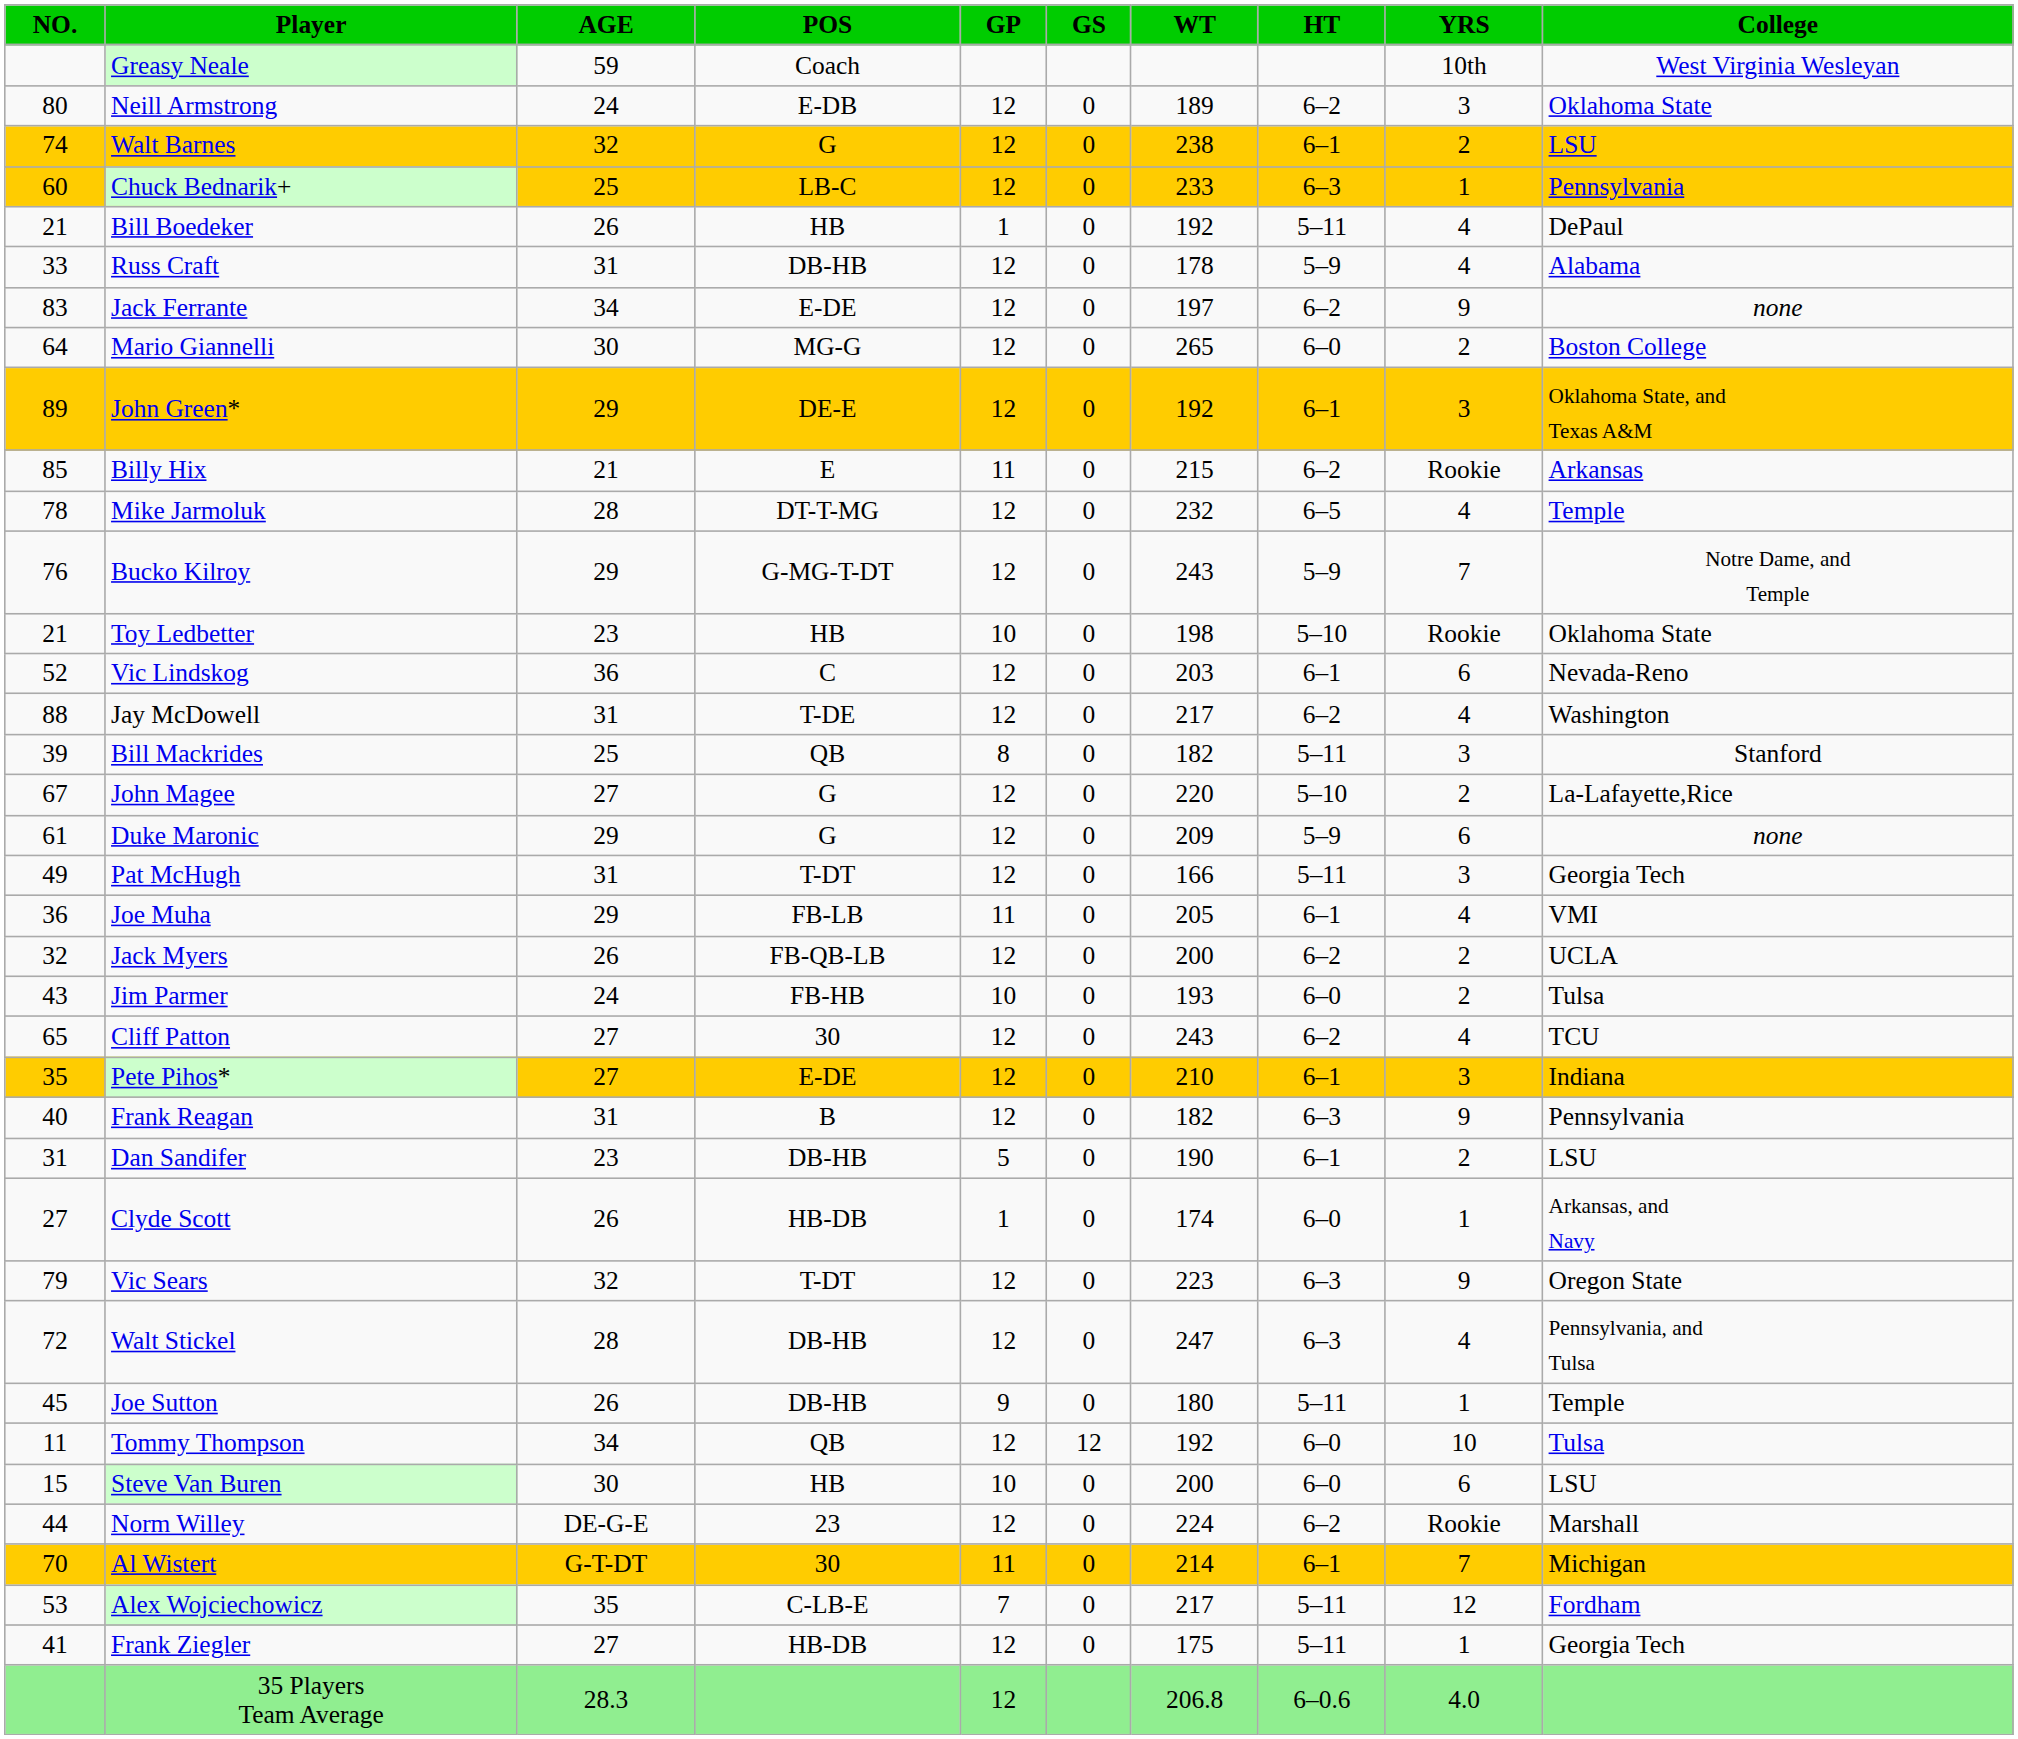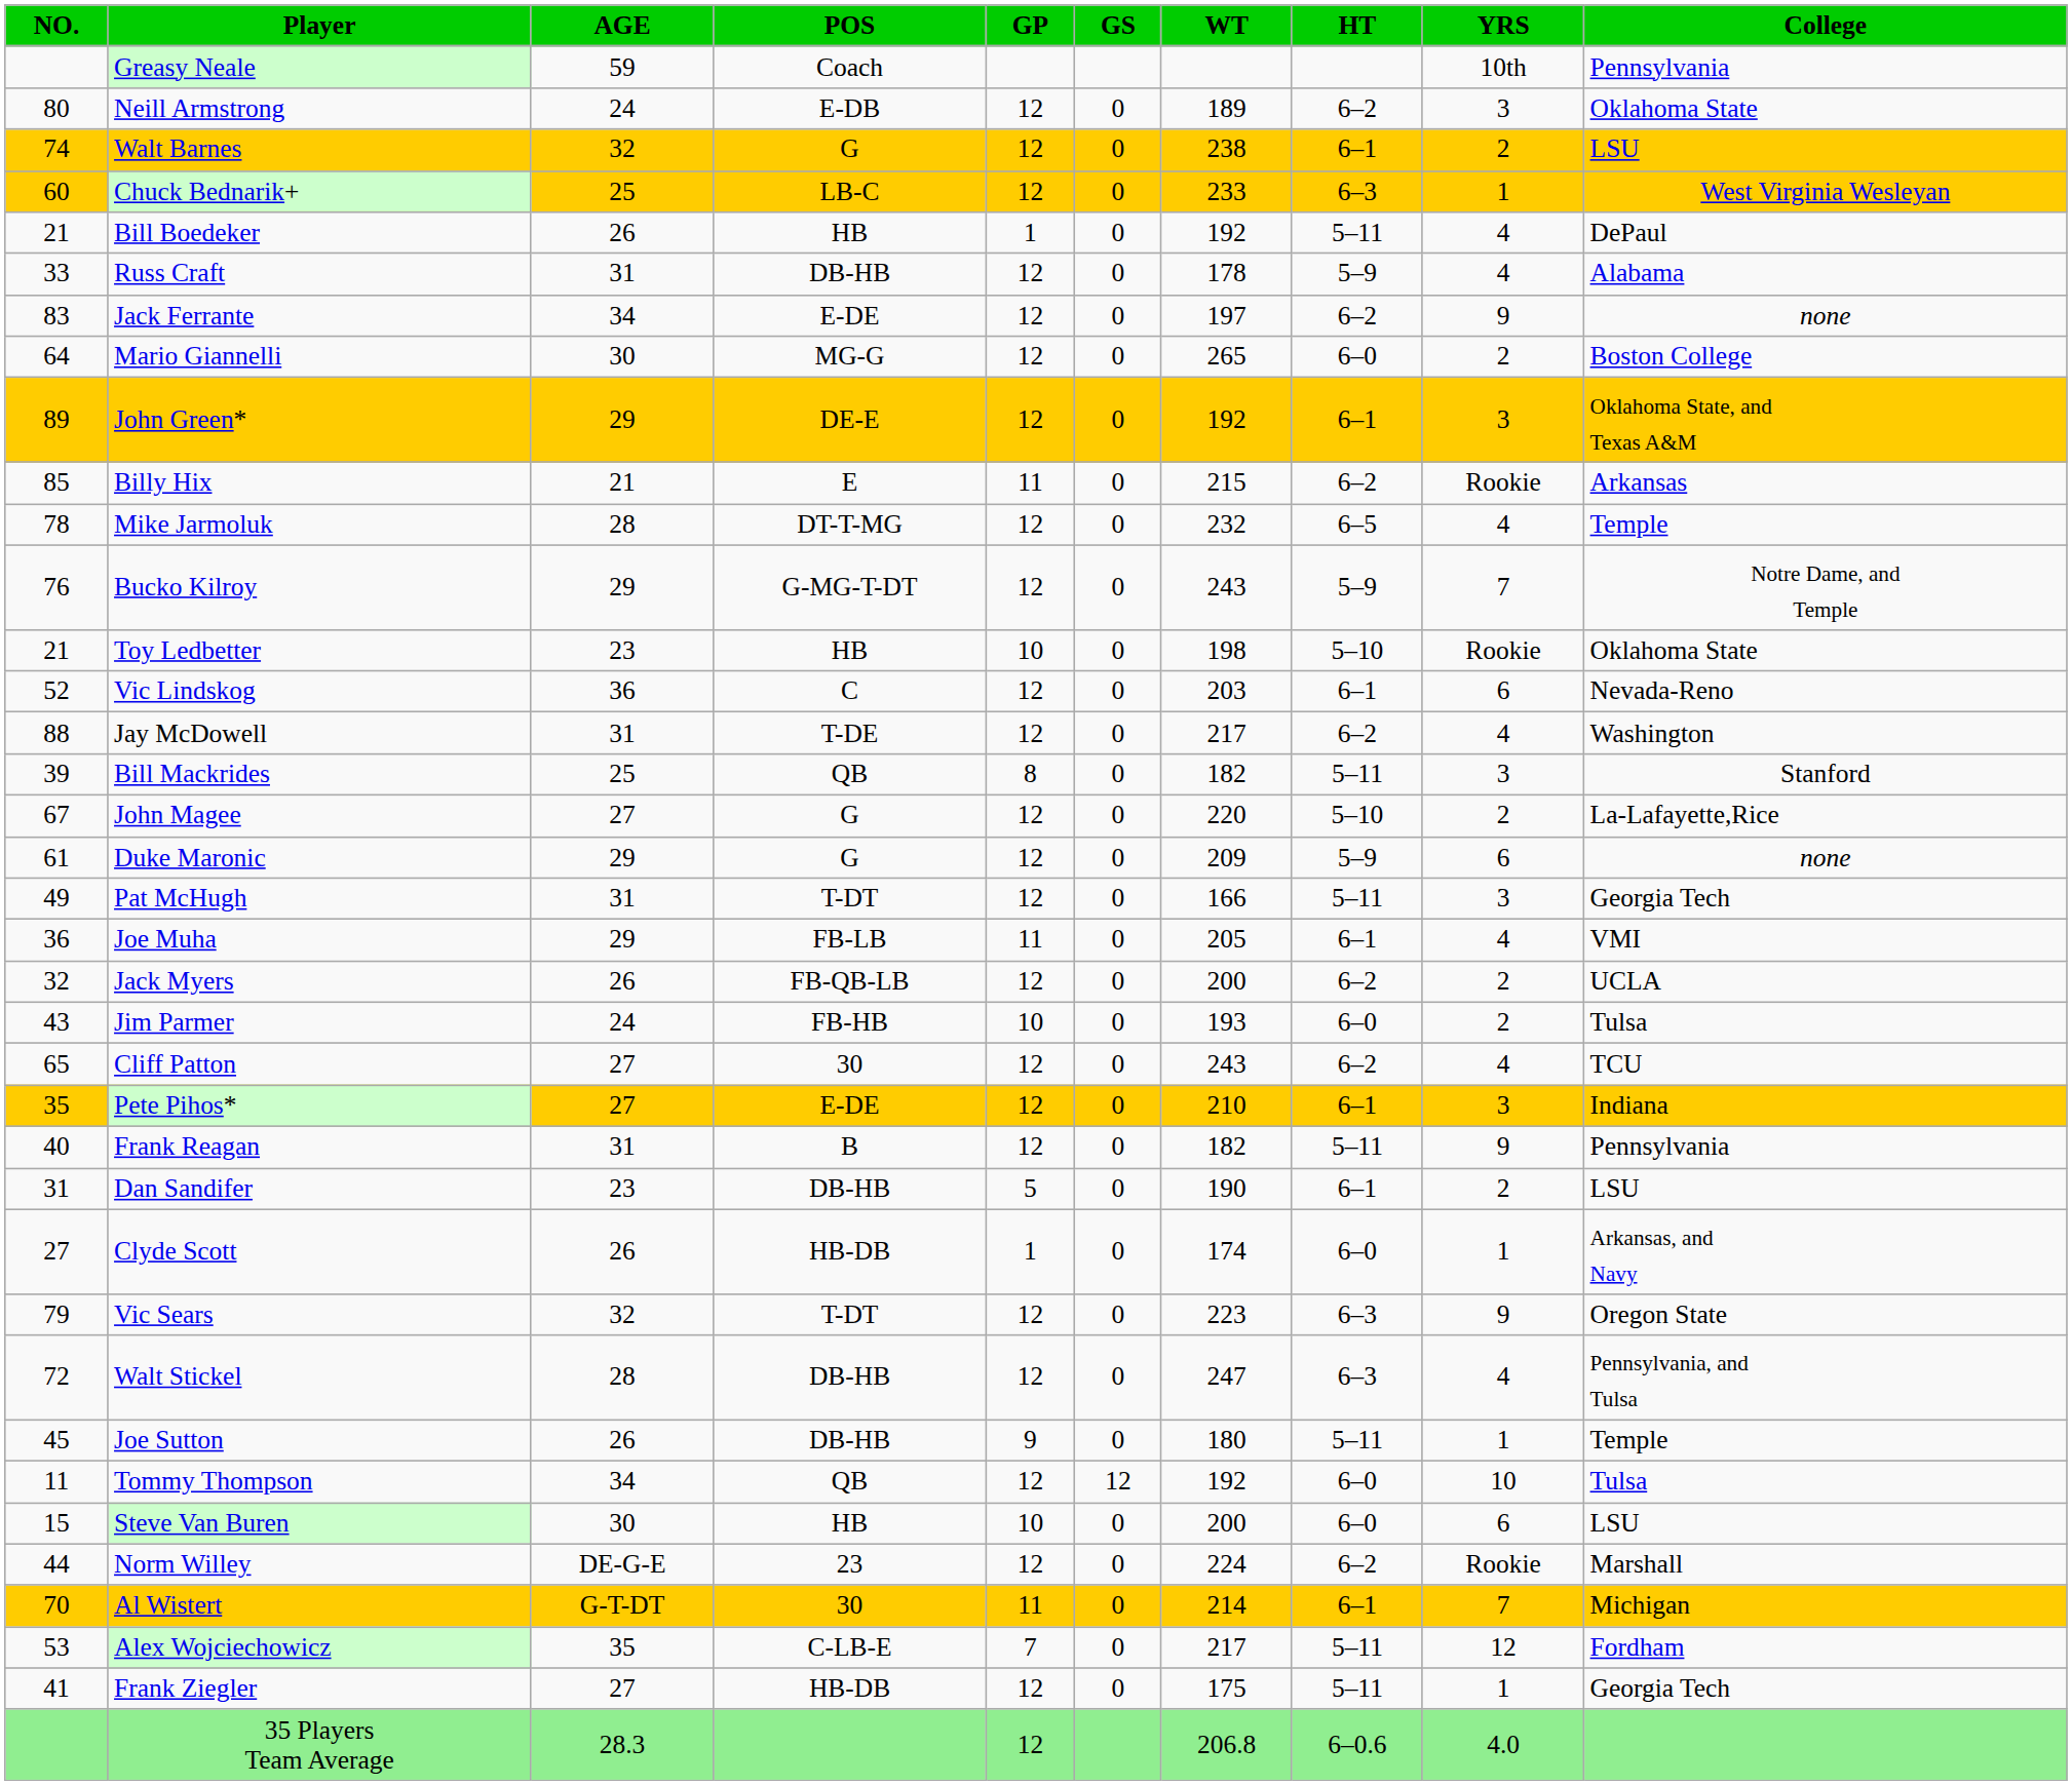 <table class="wikitable sortable sortable" style="width:100%">
 <tr>
 <th style="background:#00cc00;" width=5%>NO.</th>
 <th !width=15% style="background:#00cc00;">Player</th>
 <th !width=4% style="background:#00cc00;">AGE</th>
 <th !width=6% style="background:#00cc00;">POS</th>
 <th !width=4% style="background:#00cc00;">GP</th>
 <th !width=4% style="background:#00cc00;">GS</th>
 <th !width=4% style="background:#00cc00;">WT</th>
 <th !width=4% style="background:#00cc00;">HT</th>
 <th !width=4% style="background:#00cc00;">YRS</th>
 <th !width=20% style="background:#00cc00;">College</th>
 </tr>
 <tr>
 </tr>
 <tr align=center>
 <td></td>
 <td - align=left bgcolor=#ccffcc><a href='#'>Greasy Neale</a></td>
 <td>59</td>
 <td>Coach</td>
 <td></td>
 <td></td>
 <td></td>
 <td></td>
 <td>10th</td>
-<td - align=center><a href='#'>West Virginia Wesleyan</a></td>
+<td - align=left><a href='#'>Pennsylvania</a></td>
 </tr>
 <tr align=center>
 <td>80</td>
 <td - align=left><a href='#'>Neill Armstrong</a></td>
 <td>24</td>
 <td>E-DB</td>
 <td>12</td>
 <td>0</td>
 <td>189</td>
 <td>6–2</td>
 <td>3</td>
 <td - align=left><a href='#'>Oklahoma State</a></td>
 </tr>
 <tr align=center  bgcolor=#ffcc00>
 <td>74</td>
 <td - align=left><a href='#'>Walt Barnes</a></td>
 <td>32</td>
 <td>G</td>
 <td>12</td>
 <td>0</td>
 <td>238</td>
 <td>6–1</td>
 <td>2</td>
 <td - align=left><a href='#'>LSU</a></td>
 </tr>
 <tr align=center	  bgcolor=#ffcc00>
 <td>60</td>
 <td - align=left bgcolor=#ccffcc><a href='#'>Chuck Bednarik</a>+</td>
 <td>25</td>
 <td>LB-C</td>
 <td>12</td>
 <td>0</td>
 <td>233</td>
 <td>6–3</td>
 <td>1</td>
-<td - align=left><a href='#'>Pennsylvania</a></td>
+<td - align=center><a href='#'>West Virginia Wesleyan</a></td>
 </tr>
 <tr align=center>
 <td>21</td>
 <td - align=left><a href='#'>Bill Boedeker</a></td>
 <td>26</td>
 <td>HB</td>
 <td>1</td>
 <td>0</td>
 <td>192</td>
 <td>5–11</td>
 <td>4</td>
 <td - align=left>DePaul</td>
 </tr>
 <tr align=center>
 <td>33</td>
 <td - align=left><a href='#'>Russ Craft</a></td>
 <td>31</td>
 <td>DB-HB</td>
 <td>12</td>
 <td>0</td>
 <td>178</td>
 <td>5–9</td>
 <td>4</td>
 <td - align=left><a href='#'>Alabama</a></td>
 </tr>
 <tr align=center>
 <td>83</td>
 <td - align=left><a href='#'>Jack Ferrante</a></td>
 <td>34</td>
 <td>E-DE</td>
 <td>12</td>
 <td>0</td>
 <td>197</td>
 <td>6–2</td>
 <td>9</td>
 <td><em>none</em></td>
 </tr>
 <tr align=center>
 <td>64</td>
 <td - align=left><a href='#'>Mario Giannelli</a></td>
 <td>30</td>
 <td>MG-G</td>
 <td>12</td>
 <td>0</td>
 <td>265</td>
 <td>6–0</td>
 <td>2</td>
 <td - align=left><a href='#'>Boston College</a></td>
 </tr>
 <tr align=center	  bgcolor=#ffcc00>
 <td>89</td>
 <td - align=left><a href='#'>John Green</a>*</td>
 <td>29</td>
 <td>DE-E</td>
 <td>12</td>
 <td>0</td>
 <td>192</td>
 <td>6–1</td>
 <td>3</td>
 <td - align=left><sub>Oklahoma State, and <br>Texas A&M</sub></td>
 </tr>
 <tr align=center>
 <td>85</td>
 <td - align=left><a href='#'>Billy Hix</a></td>
 <td>21</td>
 <td>E</td>
 <td>11</td>
 <td>0</td>
 <td>215</td>
 <td>6–2</td>
 <td>Rookie</td>
 <td - align=left><a href='#'>Arkansas</a></td>
 </tr>
 <tr align=center>
 <td>78</td>
 <td - align=left><a href='#'>Mike Jarmoluk</a></td>
 <td>28</td>
 <td>DT-T-MG</td>
 <td>12</td>
 <td>0</td>
 <td>232</td>
 <td>6–5</td>
 <td>4</td>
 <td - align=left><a href='#'>Temple</a></td>
 </tr>
 <tr align=center>
 <td>76</td>
 <td - align=left><a href='#'>Bucko Kilroy</a></td>
 <td>29</td>
 <td>G-MG-T-DT</td>
 <td>12</td>
 <td>0</td>
 <td>243</td>
 <td>5–9</td>
 <td>7</td>
 <td><sub>Notre Dame, and <br>Temple </sub></td>
 </tr>
 <tr align=center>
 <td>21</td>
 <td - align=left><a href='#'>Toy Ledbetter</a></td>
 <td>23</td>
 <td>HB</td>
 <td>10</td>
 <td>0</td>
 <td>198</td>
 <td>5–10</td>
 <td>Rookie</td>
 <td - align=left>Oklahoma State</td>
 </tr>
 <tr align=center>
 <td>52</td>
 <td - align=left><a href='#'>Vic Lindskog</a></td>
 <td>36</td>
 <td>C</td>
 <td>12</td>
 <td>0</td>
 <td>203</td>
 <td>6–1</td>
 <td>6</td>
 <td - align=left>Nevada-Reno</td>
 </tr>
 <tr align=center>
 <td>88</td>
 <td - align=left>Jay McDowell</td>
 <td>31</td>
 <td>T-DE</td>
 <td>12</td>
 <td>0</td>
 <td>217</td>
 <td>6–2</td>
 <td>4</td>
 <td - align=left>Washington</td>
 </tr>
 <tr align=center>
 <td>39</td>
 <td - align=left><a href='#'>Bill Mackrides</a></td>
 <td>25</td>
 <td>QB</td>
 <td>8</td>
 <td>0</td>
 <td>182</td>
 <td>5–11</td>
 <td>3</td>
 <td>Stanford</td>
 </tr>
 <tr align=center>
 <td>67</td>
 <td - align=left><a href='#'>John Magee</a></td>
 <td>27</td>
 <td>G</td>
 <td>12</td>
 <td>0</td>
 <td>220</td>
 <td>5–10</td>
 <td>2</td>
 <td - align=left>La-Lafayette,Rice</td>
 </tr>
 <tr align=center>
 <td>61</td>
 <td - align=left><a href='#'>Duke Maronic</a></td>
 <td>29</td>
 <td>G</td>
 <td>12</td>
 <td>0</td>
 <td>209</td>
 <td>5–9</td>
 <td>6</td>
 <td><em>none</em></td>
 </tr>
 <tr align=center>
 <td>49</td>
 <td - align=left><a href='#'>Pat McHugh</a></td>
 <td>31</td>
 <td>T-DT</td>
 <td>12</td>
 <td>0</td>
 <td>166</td>
 <td>5–11</td>
 <td>3</td>
 <td - align=left>Georgia Tech</td>
 </tr>
 <tr align=center>
 <td>36</td>
 <td - align=left><a href='#'>Joe Muha</a></td>
 <td>29</td>
 <td>FB-LB</td>
 <td>11</td>
 <td>0</td>
 <td>205</td>
 <td>6–1</td>
 <td>4</td>
 <td - align=left>VMI</td>
 </tr>
 <tr align=center>
 <td>32</td>
 <td - align=left><a href='#'>Jack Myers</a></td>
 <td>26</td>
 <td>FB-QB-LB</td>
 <td>12</td>
 <td>0</td>
 <td>200</td>
 <td>6–2</td>
 <td>2</td>
 <td - align=left>UCLA</td>
 </tr>
 <tr align=center>
 <td>43</td>
 <td - align=left><a href='#'>Jim Parmer</a></td>
 <td>24</td>
 <td>FB-HB</td>
 <td>10</td>
 <td>0</td>
 <td>193</td>
 <td>6–0</td>
 <td>2</td>
 <td - align=left>Tulsa</td>
 </tr>
 <tr align=center>
 <td>65</td>
 <td - align=left><a href='#'>Cliff Patton</a></td>
 <td>27</td>
 <td>30</td>
 <td>12</td>
 <td>0</td>
 <td>243</td>
 <td>6–2</td>
 <td>4</td>
 <td - align=left>TCU</td>
 </tr>
 <tr align=center bgcolor=#ffcc00>
 <td>35</td>
 <td - align=left bgcolor=#ccffcc><a href='#'>Pete Pihos</a>*</td>
 <td>27</td>
 <td>E-DE</td>
 <td>12</td>
 <td>0</td>
 <td>210</td>
 <td>6–1</td>
 <td>3</td>
 <td - align=left>Indiana</td>
 </tr>
 <tr align=center>
 <td>40</td>
 <td - align=left><a href='#'>Frank Reagan</a></td>
 <td>31</td>
 <td>B</td>
 <td>12</td>
 <td>0</td>
 <td>182</td>
-<td>6–3</td>
+<td>5–11</td>
 <td>9</td>
 <td - align=left>Pennsylvania</td>
 </tr>
 <tr align=center>
 <td>31</td>
 <td - align=left><a href='#'>Dan Sandifer</a></td>
 <td>23</td>
 <td>DB-HB</td>
 <td>5</td>
 <td>0</td>
 <td>190</td>
 <td>6–1</td>
 <td>2</td>
 <td - align=left>LSU</td>
 </tr>
 <tr align=center>
 <td>27</td>
 <td - align=left><a href='#'>Clyde Scott</a></td>
 <td>26</td>
 <td>HB-DB</td>
 <td>1</td>
 <td>0</td>
 <td>174</td>
 <td>6–0</td>
 <td>1</td>
 <td - align=left><sub>Arkansas, and <br><a href='#'>Navy</a></sub></td>
 </tr>
 <tr align=center>
 <td>79</td>
 <td - align=left><a href='#'>Vic Sears</a></td>
 <td>32</td>
 <td>T-DT</td>
 <td>12</td>
 <td>0</td>
 <td>223</td>
 <td>6–3</td>
 <td>9</td>
 <td - align=left>Oregon State</td>
 </tr>
 <tr align=center>
 <td>72</td>
 <td - align=left><a href='#'>Walt Stickel</a></td>
 <td>28</td>
 <td>DB-HB</td>
 <td>12</td>
 <td>0</td>
 <td>247</td>
 <td>6–3</td>
 <td>4</td>
 <td - align=left><sub>Pennsylvania, and <br>Tulsa </sub></td>
 </tr>
 <tr align=center>
 <td>45</td>
 <td - align=left><a href='#'>Joe Sutton</a></td>
 <td>26</td>
 <td>DB-HB</td>
 <td>9</td>
 <td>0</td>
 <td>180</td>
 <td>5–11</td>
 <td>1</td>
 <td - align=left>Temple</td>
 </tr>
 <tr align=center>
 <td>11</td>
 <td - align=left><a href='#'>Tommy Thompson</a></td>
 <td>34</td>
 <td>QB</td>
 <td>12</td>
 <td>12</td>
 <td>192</td>
 <td>6–0</td>
 <td>10</td>
 <td - align=left><a href='#'>Tulsa</a></td>
 </tr>
 <tr align=center>
 <td>15</td>
 <td - align=left bgcolor=#ccffcc><a href='#'>Steve Van Buren</a></td>
 <td>30</td>
 <td>HB</td>
 <td>10</td>
 <td>0</td>
 <td>200</td>
 <td>6–0</td>
 <td>6</td>
 <td - align=left>LSU</td>
 </tr>
 <tr align=center>
 <td>44</td>
 <td - align=left><a href='#'>Norm Willey</a></td>
 <td>DE-G-E</td>
 <td>23</td>
 <td>12</td>
 <td>0</td>
 <td>224</td>
 <td>6–2</td>
 <td>Rookie</td>
 <td - align=left>Marshall</td>
 </tr>
 <tr align=center	  bgcolor=#ffcc00>
 <td>70</td>
 <td - align=left><a href='#'>Al Wistert</a></td>
 <td>G-T-DT</td>
 <td>30</td>
 <td>11</td>
 <td>0</td>
 <td>214</td>
 <td>6–1</td>
 <td>7</td>
 <td - align=left>Michigan</td>
 </tr>
 <tr align=center>
 <td>53</td>
 <td - align=left bgcolor=#ccffcc><a href='#'>Alex Wojciechowicz</a></td>
 <td>35</td>
 <td>C-LB-E</td>
 <td>7</td>
 <td>0</td>
 <td>217</td>
 <td>5–11</td>
 <td>12</td>
 <td - align=left><a href='#'>Fordham</a></td>
 </tr>
 <tr align=center>
 <td>41</td>
 <td - align=left><a href='#'>Frank Ziegler</a></td>
 <td>27</td>
 <td>HB-DB</td>
 <td>12</td>
 <td>0</td>
 <td>175</td>
 <td>5–11</td>
 <td>1</td>
 <td - align=left>Georgia Tech</td>
 </tr>
 <tr align=center  bgcolor="90EE90">
 <td></td>
 <td>35 Players<br> Team Average</td>
 <td>28.3</td>
 <td></td>
 <td>12</td>
 <td></td>
 <td>206.8</td>
 <td>6–0.6</td>
 <td>4.0</td>
 <td></td>
 </tr>
 </table>
